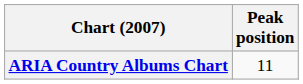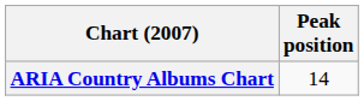 <table class="wikitable plainrowheaders">
 <tr>
 <th scope="col">Chart (2007)</th>
 <th scope="col">Peak<br>position</th>
 </tr>
 <tr>
 <th scope="row"><a href='#'>ARIA Country Albums Chart</a></th>
-<td style="text-align:center;">11</td>
+<td style="text-align:center;">14</td>
 </tr>
 </table>
